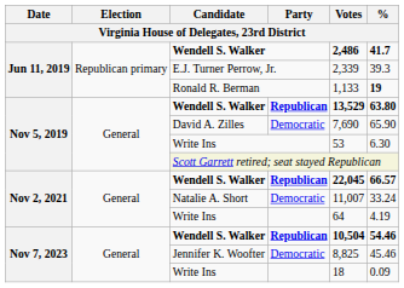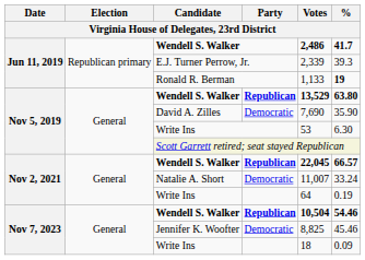 <table class="wikitable">
 <tr>
 <th>Date</th>
 <th>Election</th>
 <th>Candidate</th>
 <th>Party</th>
 <th>Votes</th>
 <th>%</th>
 </tr>
 <tr>
 <th colspan="6">Virginia House of Delegates, 23rd District</th>
 </tr>
 <tr>
 <th rowspan="3">Jun 11, 2019</th>
 <td rowspan="3" align="center" >Republican primary</td>
 <td colspan="2"><strong>Wendell S. Walker</strong></td>
 <td><strong>2,486</strong></td>
 <td><strong>41.7</strong></td>
 </tr>
 <tr>
 <td colspan="2">E.J. Turner Perrow, Jr.</td>
 <td>2,339</td>
 <td>39.3</td>
 </tr>
 <tr>
 <td colspan="2">Ronald R. Berman</td>
 <td>1,133</td>
 <td><strong>19</strong></td>
 </tr>
 <tr>
 <th rowspan="4">Nov 5, 2019</th>
 <td rowspan="4" align="center">General</td>
 <td><strong>Wendell S. Walker</strong></td>
 <td><strong><a href='#'>Republican</a></strong></td>
 <td><strong>13,529</strong></td>
 <td><strong>63.80</strong></td>
 </tr>
 <tr>
 <td>David A. Zilles</td>
 <td><a href='#'>Democratic</a></td>
 <td>7,690</td>
-<td>65.90</td>
+<td>35.90</td>
 </tr>
 <tr>
 <td colspan="2">Write Ins</td>
 <td>53</td>
 <td>6.30</td>
 </tr>
 <tr>
 <td colspan="4" style="background:Beige"><em><a href='#'>Scott Garrett</a> retired; seat stayed Republican</em></td>
 </tr>
 <tr>
 <th rowspan="3">Nov 2, 2021</th>
 <td rowspan="3" align="center">General</td>
 <td><strong>Wendell S. Walker</strong></td>
 <td><strong><a href='#'>Republican</a></strong></td>
 <td><strong>22,045</strong></td>
 <td><strong>66.57</strong></td>
 </tr>
 <tr>
 <td>Natalie A. Short</td>
 <td><a href='#'>Democratic</a></td>
 <td>11,007</td>
 <td>33.24</td>
 </tr>
 <tr>
 <td>Write Ins</td>
 <td></td>
 <td>64</td>
-<td>4.19</td>
+<td>0.19</td>
 </tr>
 <tr>
 <th rowspan="3">Nov 7, 2023</th>
 <td rowspan="3" align="center">General</td>
 <td><strong>Wendell S. Walker</strong></td>
 <td><strong><a href='#'>Republican</a></strong></td>
 <td><strong>10,504</strong></td>
 <td><strong>54.46</strong></td>
 </tr>
 <tr>
 <td>Jennifer K. Woofter</td>
 <td><a href='#'>Democratic</a></td>
 <td>8,825</td>
 <td>45.46</td>
 </tr>
 <tr>
 <td>Write Ins</td>
 <td></td>
 <td>18</td>
 <td>0.09</td>
 </tr>
 </table>
